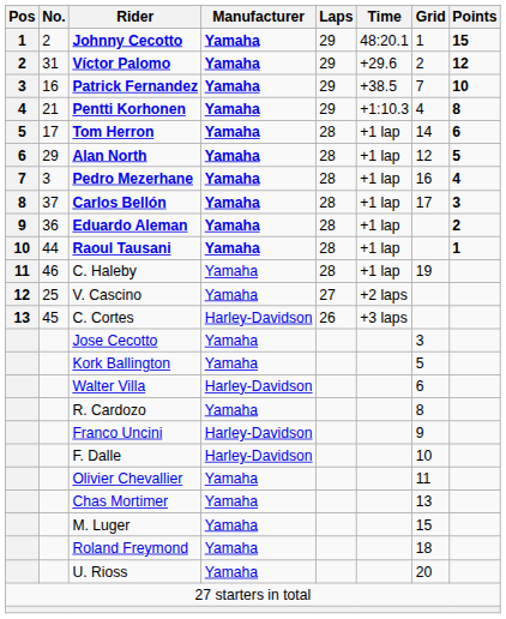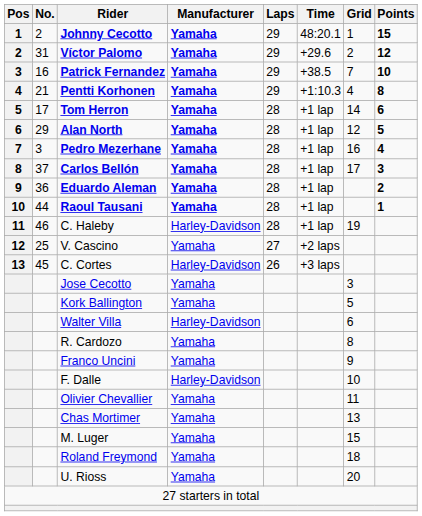 <table class="wikitable" style="font-size: 95%;">
 <tr>
 <th>Pos</th>
 <th>No.</th>
 <th>Rider</th>
 <th>Manufacturer</th>
 <th>Laps</th>
 <th>Time</th>
 <th>Grid</th>
 <th>Points</th>
 </tr>
 <tr>
 <th>1</th>
 <td>2</td>
 <td> <strong><a href='#'>Johnny Cecotto</a></strong></td>
 <td><strong><a href='#'>Yamaha</a></strong></td>
 <td>29</td>
 <td>48:20.1</td>
 <td>1</td>
 <td><strong>15</strong></td>
 </tr>
 <tr>
 <th>2</th>
 <td>31</td>
 <td> <strong><a href='#'>Víctor Palomo</a></strong></td>
 <td><strong><a href='#'>Yamaha</a></strong></td>
 <td>29</td>
 <td>+29.6</td>
 <td>2</td>
 <td><strong>12</strong></td>
 </tr>
 <tr>
 <th>3</th>
 <td>16</td>
 <td> <strong><a href='#'>Patrick Fernandez</a></strong></td>
 <td><strong><a href='#'>Yamaha</a></strong></td>
 <td>29</td>
 <td>+38.5</td>
 <td>7</td>
 <td><strong>10</strong></td>
 </tr>
 <tr>
 <th>4</th>
 <td>21</td>
 <td> <strong><a href='#'>Pentti Korhonen</a></strong></td>
 <td><strong><a href='#'>Yamaha</a></strong></td>
 <td>29</td>
 <td>+1:10.3</td>
 <td>4</td>
 <td><strong>8</strong></td>
 </tr>
 <tr>
 <th>5</th>
 <td>17</td>
 <td> <strong><a href='#'>Tom Herron</a></strong></td>
 <td><strong><a href='#'>Yamaha</a></strong></td>
 <td>28</td>
 <td>+1 lap</td>
 <td>14</td>
 <td><strong>6</strong></td>
 </tr>
 <tr>
 <th>6</th>
 <td>29</td>
 <td> <strong><a href='#'>Alan North</a></strong></td>
 <td><strong><a href='#'>Yamaha</a></strong></td>
 <td>28</td>
 <td>+1 lap</td>
 <td>12</td>
 <td><strong>5</strong></td>
 </tr>
 <tr>
 <th>7</th>
 <td>3</td>
 <td> <strong><a href='#'>Pedro Mezerhane</a></strong></td>
 <td><strong><a href='#'>Yamaha</a></strong></td>
 <td>28</td>
 <td>+1 lap</td>
 <td>16</td>
 <td><strong>4</strong></td>
 </tr>
 <tr>
 <th>8</th>
 <td>37</td>
 <td> <strong><a href='#'>Carlos Bellón</a></strong></td>
 <td><strong><a href='#'>Yamaha</a></strong></td>
 <td>28</td>
 <td>+1 lap</td>
 <td>17</td>
 <td><strong>3</strong></td>
 </tr>
 <tr>
 <th>9</th>
 <td>36</td>
 <td> <strong><a href='#'>Eduardo Aleman</a></strong></td>
 <td><strong><a href='#'>Yamaha</a></strong></td>
 <td>28</td>
 <td>+1 lap</td>
 <td></td>
 <td><strong>2</strong></td>
 </tr>
 <tr>
 <th>10</th>
 <td>44</td>
 <td> <strong><a href='#'>Raoul Tausani</a></strong></td>
 <td><strong><a href='#'>Yamaha</a></strong></td>
 <td>28</td>
 <td>+1 lap</td>
 <td></td>
 <td><strong>1</strong></td>
 </tr>
 <tr>
 <th>11</th>
 <td>46</td>
 <td> C. Haleby</td>
-<td><a href='#'>Yamaha</a></td>
+<td><a href='#'>Harley-Davidson</a></td>
 <td>28</td>
 <td>+1 lap</td>
 <td>19</td>
 <td></td>
 </tr>
 <tr>
 <th>12</th>
 <td>25</td>
 <td> V. Cascino</td>
 <td><a href='#'>Yamaha</a></td>
 <td>27</td>
 <td>+2 laps</td>
 <td></td>
 <td></td>
 </tr>
 <tr>
 <th>13</th>
 <td>45</td>
 <td> C. Cortes</td>
 <td><a href='#'>Harley-Davidson</a></td>
 <td>26</td>
 <td>+3 laps</td>
 <td></td>
 <td></td>
 </tr>
 <tr>
 <th></th>
 <td></td>
 <td> <a href='#'>Jose Cecotto</a></td>
 <td><a href='#'>Yamaha</a></td>
 <td></td>
 <td></td>
 <td>3</td>
 <td></td>
 </tr>
 <tr>
 <th></th>
 <td></td>
 <td> <a href='#'>Kork Ballington</a></td>
 <td><a href='#'>Yamaha</a></td>
 <td></td>
 <td></td>
 <td>5</td>
 <td></td>
 </tr>
 <tr>
 <th></th>
 <td></td>
 <td> <a href='#'>Walter Villa</a></td>
 <td><a href='#'>Harley-Davidson</a></td>
 <td></td>
 <td></td>
 <td>6</td>
 <td></td>
 </tr>
 <tr>
 <th></th>
 <td></td>
 <td> R. Cardozo</td>
 <td><a href='#'>Yamaha</a></td>
 <td></td>
 <td></td>
 <td>8</td>
 <td></td>
 </tr>
 <tr>
 <th></th>
 <td></td>
 <td> <a href='#'>Franco Uncini</a></td>
-<td><a href='#'>Harley-Davidson</a></td>
+<td><a href='#'>Yamaha</a></td>
 <td></td>
 <td></td>
 <td>9</td>
 <td></td>
 </tr>
 <tr>
 <th></th>
 <td></td>
 <td> F. Dalle</td>
 <td><a href='#'>Harley-Davidson</a></td>
 <td></td>
 <td></td>
 <td>10</td>
 <td></td>
 </tr>
 <tr>
 <th></th>
 <td></td>
 <td> <a href='#'>Olivier Chevallier</a></td>
 <td><a href='#'>Yamaha</a></td>
 <td></td>
 <td></td>
 <td>11</td>
 <td></td>
 </tr>
 <tr>
 <th></th>
 <td></td>
 <td> <a href='#'>Chas Mortimer</a></td>
 <td><a href='#'>Yamaha</a></td>
 <td></td>
 <td></td>
 <td>13</td>
 <td></td>
 </tr>
 <tr>
 <th></th>
 <td></td>
 <td> M. Luger</td>
 <td><a href='#'>Yamaha</a></td>
 <td></td>
 <td></td>
 <td>15</td>
 <td></td>
 </tr>
 <tr>
 <th></th>
 <td></td>
 <td> <a href='#'>Roland Freymond</a></td>
 <td><a href='#'>Yamaha</a></td>
 <td></td>
 <td></td>
 <td>18</td>
 <td></td>
 </tr>
 <tr>
 <th></th>
 <td></td>
 <td> U. Rioss</td>
 <td><a href='#'>Yamaha</a></td>
 <td></td>
 <td></td>
 <td>20</td>
 <td></td>
 </tr>
 <tr>
 <td colspan=8 align=center>27 starters in total</td>
 </tr>
 <tr>
 <th colspan=8></th>
 </tr>
 </table>
